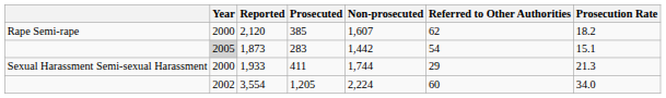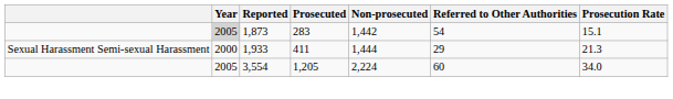 <table class="wikitable">
 <tr>
 <th></th>
 <th>Year</th>
 <th>Reported</th>
 <th>Prosecuted</th>
 <th>Non-prosecuted</th>
 <th>Referred to Other Authorities</th>
 <th>Prosecution Rate</th>
-</tr>
-<tr>
-<td>Rape Semi-rape</td>
-<td>2000</td>
-<td>2,120</td>
-<td>385</td>
-<td>1,607</td>
-<td>62</td>
-<td>18.2</td>
 </tr>
 <tr>
 <td></td>
 <td style="background: lightgrey;">2005</td>
 <td>1,873</td>
 <td>283</td>
 <td>1,442</td>
 <td>54</td>
 <td>15.1</td>
 </tr>
 <tr>
 <td>Sexual Harassment Semi-sexual Harassment</td>
 <td>2000</td>
 <td>1,933</td>
 <td>411</td>
-<td>1,744</td>
+<td>1,444</td>
 <td>29</td>
 <td>21.3</td>
 </tr>
 <tr>
 <td></td>
-<td>2002</td>
+<td>2005</td>
 <td>3,554</td>
 <td>1,205</td>
 <td>2,224</td>
 <td>60</td>
 <td>34.0</td>
 </tr>
 </table>
